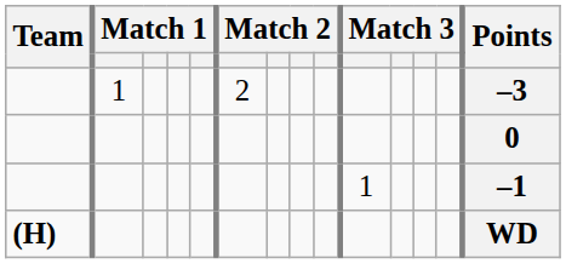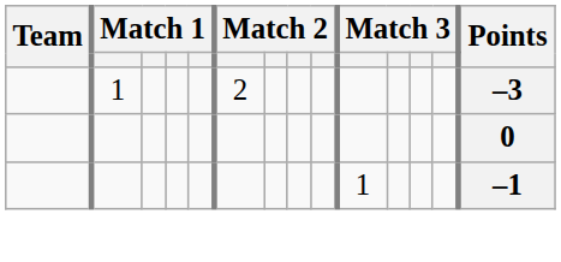 <table class="wikitable sortable" style="text-align:center;">
 <tr>
 <th rowspan=2>Team</th>
 <th colspan=4 style="border-left:3px solid gray">Match 1</th>
 <th colspan=4 style="border-left:3px solid gray">Match 2</th>
 <th colspan=4 style="border-left:3px solid gray">Match 3</th>
 <th rowspan=2 style="border-left:3px solid gray">Points</th>
 </tr>
 <tr>
 <th style="border-left:3px solid gray"></th>
 <th></th>
 <th></th>
 <th></th>
 <th style="border-left:3px solid gray"></th>
 <th></th>
 <th></th>
 <th></th>
 <th style="border-left:3px solid gray"></th>
 <th></th>
 <th></th>
 <th></th>
 </tr>
 <tr>
 <td align=left></td>
 <td style="border-left:3px solid gray">1</td>
 <td></td>
 <td></td>
 <td></td>
 <td style="border-left:3px solid gray">2</td>
 <td></td>
 <td></td>
 <td></td>
 <td style="border-left:3px solid gray"></td>
 <td></td>
 <td></td>
 <td></td>
 <th style="border-left:3px solid gray">–3</th>
 </tr>
 <tr>
 <td align=left></td>
 <td style="border-left:3px solid gray"></td>
 <td></td>
 <td></td>
 <td></td>
 <td style="border-left:3px solid gray"></td>
 <td></td>
 <td></td>
 <td></td>
 <td style="border-left:3px solid gray"></td>
 <td></td>
 <td></td>
 <td></td>
 <th style="border-left:3px solid gray">0</th>
 </tr>
 <tr>
 <td align=left></td>
 <td style="border-left:3px solid gray"></td>
 <td></td>
 <td></td>
 <td></td>
 <td style="border-left:3px solid gray"></td>
 <td></td>
 <td></td>
 <td></td>
 <td style="border-left:3px solid gray">1</td>
 <td></td>
 <td></td>
 <td></td>
 <th style="border-left:3px solid gray">–1</th>
 </tr>
-<tr>
-<td align=left> <strong>(H)</strong></td>
-<td style="border-left:3px solid gray"></td>
-<td></td>
-<td></td>
-<td></td>
-<td style="border-left:3px solid gray"></td>
-<td></td>
-<td></td>
-<td></td>
-<td style="border-left:3px solid gray"></td>
-<td></td>
-<td></td>
-<td></td>
-<th style="border-left:3px solid gray">WD</th>
-</tr>
 </table>
